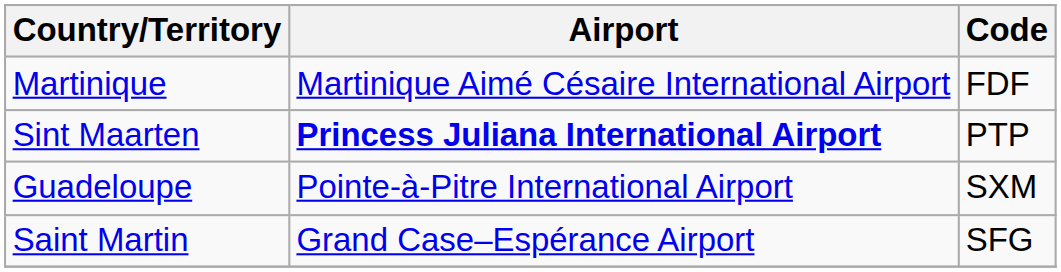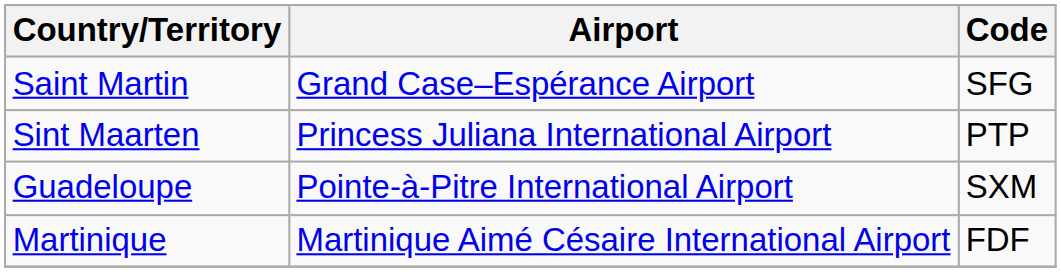 <table class="wikitable sortable">
 <tr>
 <th>Country/Territory</th>
 <th>Airport</th>
 <th>Code</th>
 </tr>
 <tr>
-<td> <a href='#'>Martinique</a></td>
-<td><a href='#'>Martinique Aimé Césaire International Airport</a></td>
-<td>FDF</td>
+<td> <a href='#'>Saint Martin</a></td>
+<td><a href='#'>Grand Case–Espérance Airport</a></td>
+<td>SFG</td>
 </tr>
 <tr>
 <td> <a href='#'>Sint Maarten</a></td>
-<td><strong><a href='#'>Princess Juliana International Airport</a></strong></td>
+<td><a href='#'>Princess Juliana International Airport</a></td>
 <td>PTP</td>
 </tr>
 <tr>
 <td> <a href='#'>Guadeloupe</a></td>
 <td><a href='#'>Pointe-à-Pitre International Airport</a></td>
 <td>SXM</td>
 </tr>
 <tr>
-<td> <a href='#'>Saint Martin</a></td>
-<td><a href='#'>Grand Case–Espérance Airport</a></td>
-<td>SFG</td>
+<td> <a href='#'>Martinique</a></td>
+<td><a href='#'>Martinique Aimé Césaire International Airport</a></td>
+<td>FDF</td>
 </tr>
 <tr>
 </tr>
 </table>
